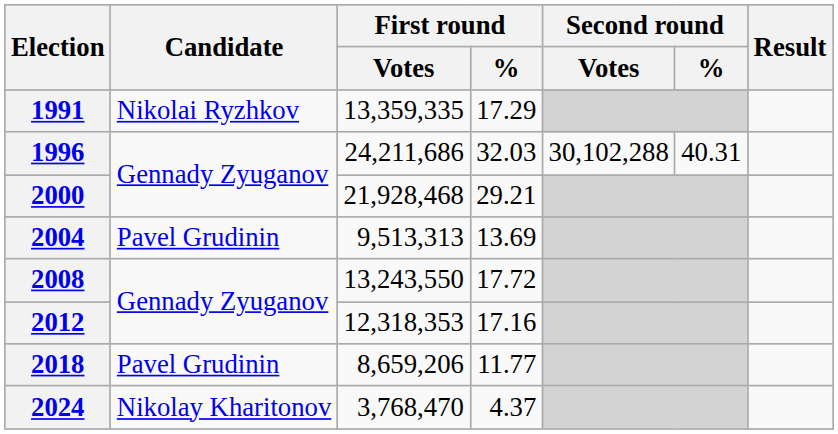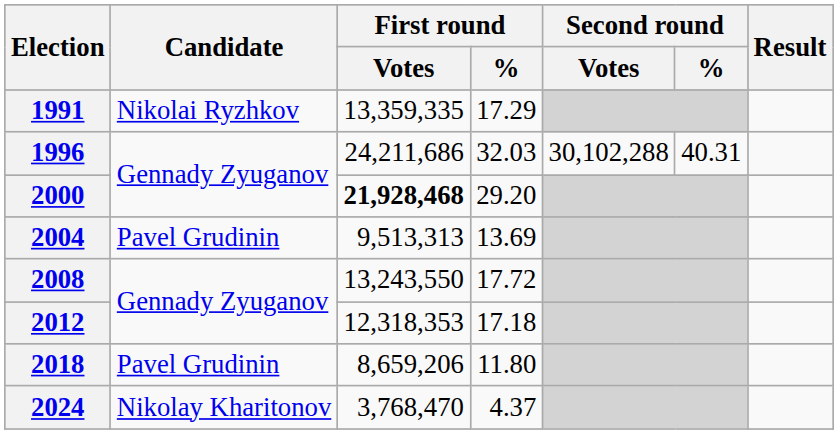 <table class=wikitable style=text-align:right>
 <tr>
 <th rowspan="2">Election</th>
 <th rowspan="2">Candidate</th>
 <th colspan="2" scope="col">First round</th>
 <th colspan="2">Second round</th>
 <th rowspan="2">Result</th>
 </tr>
 <tr>
 <th>Votes</th>
 <th>%</th>
 <th>Votes</th>
 <th>%</th>
 </tr>
 <tr>
 <th><a href='#'>1991</a></th>
 <td align=left><a href='#'>Nikolai Ryzhkov</a></td>
 <td>13,359,335</td>
 <td>17.29</td>
 <td style="background:lightgrey;" colspan="2"></td>
 <td></td>
 </tr>
 <tr>
 <th><a href='#'>1996</a></th>
 <td align=left rowspan=2><a href='#'>Gennady Zyuganov</a></td>
 <td>24,211,686</td>
 <td>32.03</td>
 <td>30,102,288</td>
 <td>40.31</td>
 <td></td>
 </tr>
 <tr>
 <th><a href='#'>2000</a></th>
-<td>21,928,468</td>
-<td>29.21</td>
+<td><strong>21,928,468</strong></td>
+<td>29.20</td>
 <td style="background:lightgrey;" colspan="2"></td>
 <td></td>
 </tr>
 <tr>
 <th><a href='#'>2004</a></th>
 <td align=left><a href='#'>Pavel Grudinin</a></td>
 <td>9,513,313</td>
 <td>13.69</td>
 <td style="background:lightgrey;" colspan="2"></td>
 <td></td>
 </tr>
 <tr>
 <th><a href='#'>2008</a></th>
 <td align=left rowspan=2><a href='#'>Gennady Zyuganov</a></td>
 <td>13,243,550</td>
 <td>17.72</td>
 <td style="background:lightgrey;" colspan="2"></td>
 <td></td>
 </tr>
 <tr>
 <th><a href='#'>2012</a></th>
 <td>12,318,353</td>
-<td>17.16</td>
+<td>17.18</td>
 <td style="background:lightgrey;" colspan="2"></td>
 <td></td>
 </tr>
 <tr>
 <th><a href='#'>2018</a></th>
 <td align=left><a href='#'>Pavel Grudinin</a></td>
 <td>8,659,206</td>
-<td>11.77</td>
+<td>11.80</td>
 <td style="background:lightgrey;" colspan="2"></td>
 <td></td>
 </tr>
 <tr>
 <th><a href='#'>2024</a></th>
 <td align=left><a href='#'>Nikolay Kharitonov</a></td>
 <td>3,768,470</td>
 <td>4.37</td>
 <td style="background:lightgrey;" colspan="2"></td>
 <td></td>
 </tr>
 </table>
